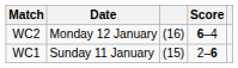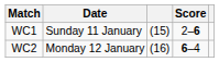 <table class="wikitable" style="font-size: 90%; margin: 1em auto 1em auto;">
 <tr>
 <th>Match</th>
 <th>Date</th>
 <th></th>
 <th>Score</th>
 <th></th>
 </tr>
 <tr>
+<td align="center">WC1</td>
+<td>Sunday 11 January</td>
+<td> (15)</td>
+<td align="center">2–<strong>6</strong></td>
+<td><strong></strong></td>
+</tr>
+<tr>
 <td align="center">WC2</td>
 <td>Monday 12 January</td>
 <td><strong></strong> (16)</td>
 <td align="center"><strong>6</strong>–4</td>
 <td></td>
 </tr>
-<tr>
-<td align="center">WC1</td>
-<td>Sunday 11 January</td>
-<td> (15)</td>
-<td align="center">2–<strong>6</strong></td>
-<td><strong></strong></td>
-</tr>
 </table>
